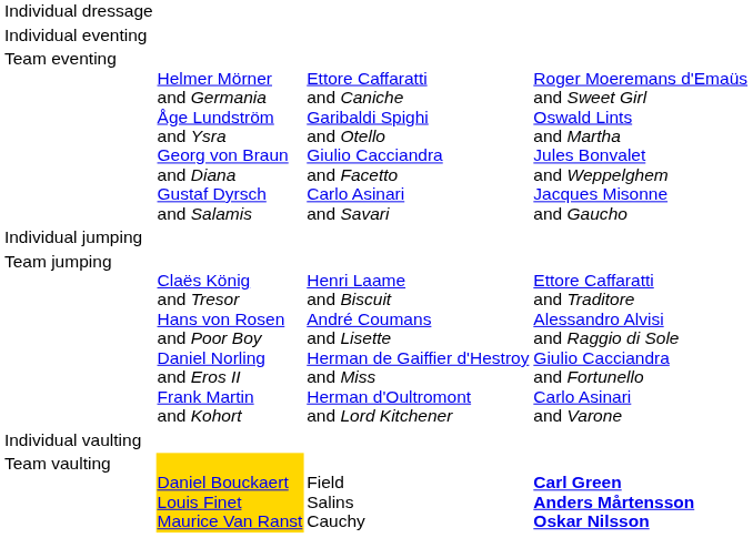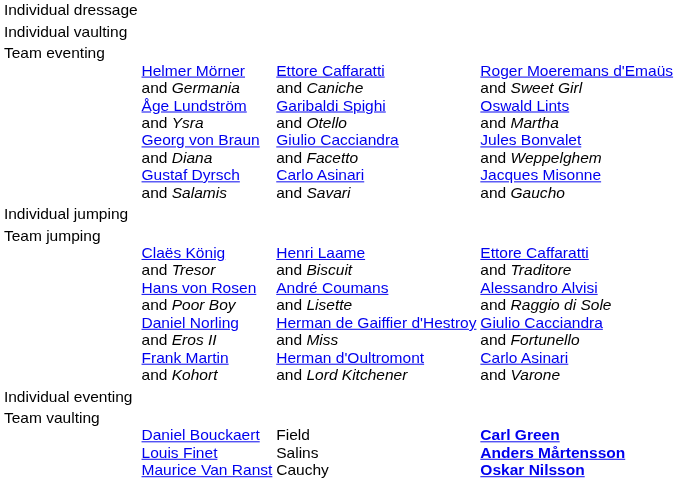 <table>
 <tr>
 <td>Individual dressage<br></td>
 <td></td>
 <td></td>
 <td></td>
 </tr>
 <tr valign="top">
-<td>Individual eventing<br></td>
+<td>Individual vaulting<br></td>
 <td></td>
 <td></td>
 <td></td>
 </tr>
 <tr valign="top">
 <td>Team eventing<br></td>
 <td><br><a href='#'>Helmer Mörner</a> <br> and <em>Germania</em><br><a href='#'>Åge Lundström</a> <br> and <em>Ysra</em><br><a href='#'>Georg von Braun</a> <br> and <em>Diana</em><br><a href='#'>Gustaf Dyrsch</a> <br> and <em>Salamis</em></td>
 <td><br><a href='#'>Ettore Caffaratti</a> <br> and <em>Caniche</em><br><a href='#'>Garibaldi Spighi</a> <br> and <em>Otello</em><br><a href='#'>Giulio Cacciandra</a> <br> and <em>Facetto</em><br><a href='#'>Carlo Asinari</a> <br> and <em>Savari</em></td>
 <td><br><a href='#'>Roger Moeremans d'Emaüs</a> <br> and <em>Sweet Girl</em><br><a href='#'>Oswald Lints</a> <br> and <em>Martha</em><br><a href='#'>Jules Bonvalet</a> <br> and <em>Weppelghem</em><br><a href='#'>Jacques Misonne</a> <br> and <em>Gaucho</em></td>
 </tr>
 <tr valign="top">
 <td>Individual jumping<br></td>
 <td></td>
 <td></td>
 <td></td>
 </tr>
 <tr valign="top">
 <td>Team jumping<br></td>
 <td><br><a href='#'>Claës König</a> <br> and <em>Tresor</em><br><a href='#'>Hans von Rosen</a> <br> and <em>Poor Boy</em><br><a href='#'>Daniel Norling</a> <br> and <em>Eros II</em><br><a href='#'>Frank Martin</a> <br> and <em>Kohort</em></td>
 <td><br><a href='#'>Henri Laame</a> <br> and <em>Biscuit</em><br><a href='#'>André Coumans</a> <br> and <em>Lisette</em><br><a href='#'>Herman de Gaiffier d'Hestroy</a> <br> and <em>Miss</em><br><a href='#'>Herman d'Oultromont</a> <br> and <em>Lord Kitchener</em></td>
 <td><br><a href='#'>Ettore Caffaratti</a> <br> and <em>Traditore</em><br><a href='#'>Alessandro Alvisi</a> <br> and <em>Raggio di Sole</em><br><a href='#'>Giulio Cacciandra</a> <br> and <em>Fortunello</em><br><a href='#'>Carlo Asinari</a> <br> and <em>Varone</em></td>
 </tr>
 <tr valign="top">
-<td>Individual vaulting<br></td>
+<td>Individual eventing<br></td>
 <td></td>
 <td></td>
 <td></td>
 </tr>
 <tr valign="top">
 <td>Team vaulting<br></td>
-<td valign=top style="background: gold;"><br><a href='#'>Daniel Bouckaert</a><br><a href='#'>Louis Finet</a><br><a href='#'>Maurice Van Ranst</a></td>
+<td valign=top><br><a href='#'>Daniel Bouckaert</a><br><a href='#'>Louis Finet</a><br><a href='#'>Maurice Van Ranst</a></td>
 <td valign=top><br>Field<br>Salins<br>Cauchy</td>
 <td valign=top><strong><br><a href='#'>Carl Green</a><br><a href='#'>Anders Mårtensson</a><br><a href='#'>Oskar Nilsson</a></strong></td>
 </tr>
 </table>
